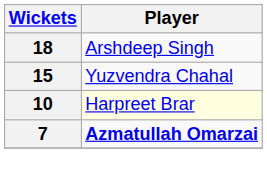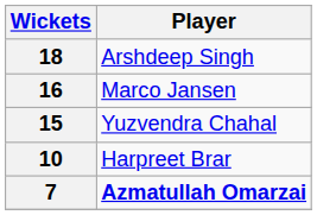 <table class="wikitable">
 <tr>
 <th scope=col><a href='#'>Wickets</a></th>
 <th scope=col>Player</th>
 </tr>
 <tr>
 <th scope=row>18</th>
 <td><a href='#'>Arshdeep Singh</a></td>
 </tr>
 <tr>
+<th scope=row>16</th>
+<td><a href='#'>Marco Jansen</a></td>
+</tr>
+<tr>
 <th scope=row>15</th>
 <td><a href='#'>Yuzvendra Chahal</a></td>
 </tr>
 <tr>
 <th scope=row>10</th>
-<td style="background: lightyellow;"><a href='#'>Harpreet Brar</a></td>
+<td><a href='#'>Harpreet Brar</a></td>
 </tr>
 <tr>
 <th scope=row>7</th>
 <td><strong><a href='#'>Azmatullah Omarzai</a></strong></td>
 </tr>
 <tr>
 </tr>
 </table>
